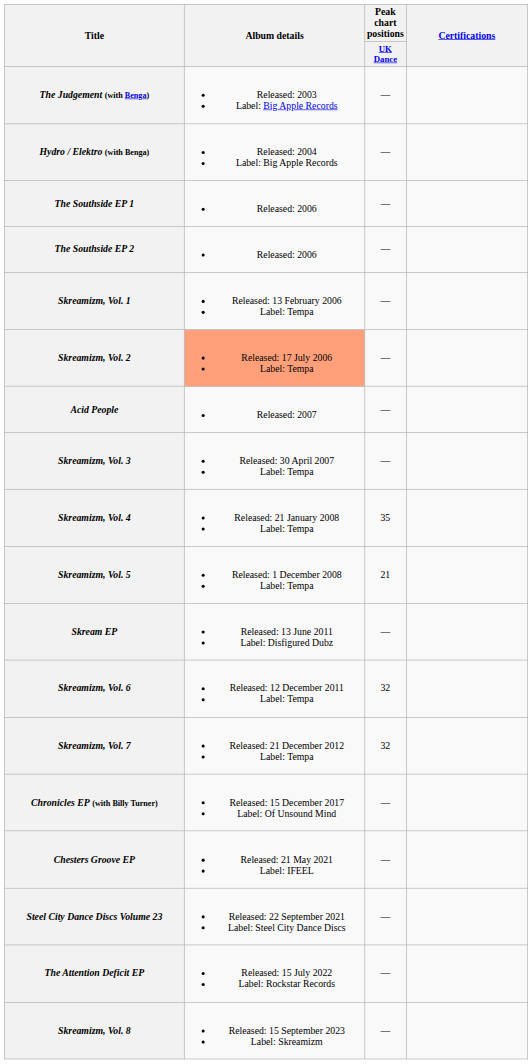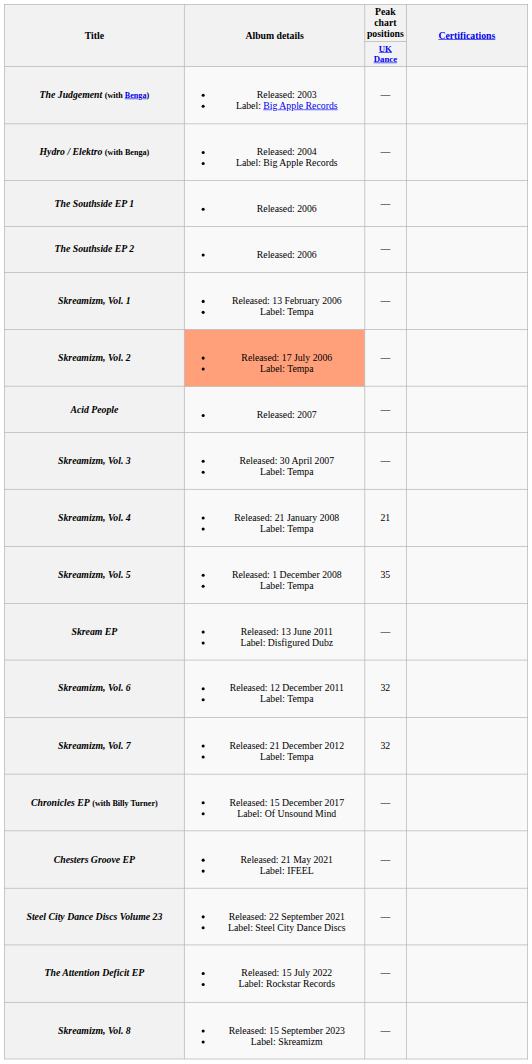 <table class="wikitable plainrowheaders" style="text-align:center;" border="1">
 <tr>
 <th rowspan="2" scope="col" style="width:18em;">Title</th>
 <th rowspan="2" scope="col" style="width:18em;">Album details</th>
 <th>Peak chart positions</th>
 <th rowspan="2" scope="col" style="width:12em;"><a href='#'>Certifications</a></th>
 </tr>
 <tr>
 <th scope="col" style="width:2.5em;font-size:90%;"><a href='#'>UK<br>Dance</a><br></th>
 </tr>
 <tr>
 <th scope="row"><em>The Judgement</em> <small>(with <a href='#'>Benga</a>)</small></th>
 <td><br><ul><li>Released: 2003</li><li>Label: <a href='#'>Big Apple Records</a></li></ul></td>
 <td>—</td>
 <td></td>
 </tr>
 <tr>
 <th scope="row"><em>Hydro / Elektro</em> <small>(with Benga)</small></th>
 <td><br><ul><li>Released: 2004</li><li>Label: Big Apple Records</li></ul></td>
 <td>—</td>
 <td></td>
 </tr>
 <tr>
 <th scope="row"><em>The Southside EP 1</em></th>
 <td><br><ul><li>Released: 2006</li></ul></td>
 <td>—</td>
 <td></td>
 </tr>
 <tr>
 <th scope="row"><em>The Southside EP 2</em></th>
 <td><br><ul><li>Released: 2006</li></ul></td>
 <td>—</td>
 <td></td>
 </tr>
 <tr>
 <th scope="row"><em>Skreamizm, Vol. 1</em></th>
 <td><br><ul><li>Released: 13 February 2006</li><li>Label: Tempa</li></ul></td>
 <td>—</td>
 <td></td>
 </tr>
 <tr>
 <th scope="row"><em>Skreamizm, Vol. 2</em></th>
 <td style="background: lightsalmon;"><br><ul><li>Released: 17 July 2006</li><li>Label: Tempa</li></ul></td>
 <td>—</td>
 <td></td>
 </tr>
 <tr>
 <th scope="row"><em>Acid People</em></th>
 <td><br><ul><li>Released: 2007</li></ul></td>
 <td>—</td>
 <td></td>
 </tr>
 <tr>
 <th scope="row"><em>Skreamizm, Vol. 3</em></th>
 <td><br><ul><li>Released: 30 April 2007</li><li>Label: Tempa</li></ul></td>
 <td>—</td>
 <td></td>
 </tr>
 <tr>
 <th scope="row"><em>Skreamizm, Vol. 4</em></th>
 <td><br><ul><li>Released: 21 January 2008</li><li>Label: Tempa</li></ul></td>
-<td>35</td>
+<td>21</td>
 <td></td>
 </tr>
 <tr>
 <th scope="row"><em>Skreamizm, Vol. 5</em></th>
 <td><br><ul><li>Released: 1 December 2008</li><li>Label: Tempa</li></ul></td>
-<td>21</td>
+<td>35</td>
 <td></td>
 </tr>
 <tr>
 <th scope="row"><em>Skream EP</em></th>
 <td><br><ul><li>Released: 13 June 2011</li><li>Label: Disfigured Dubz</li></ul></td>
 <td>—</td>
 <td></td>
 </tr>
 <tr>
 <th scope="row"><em>Skreamizm, Vol. 6</em></th>
 <td><br><ul><li>Released: 12 December 2011</li><li>Label: Tempa</li></ul></td>
 <td>32</td>
 <td></td>
 </tr>
 <tr>
 <th scope="row"><em>Skreamizm, Vol. 7</em></th>
 <td><br><ul><li>Released: 21 December 2012</li><li>Label: Tempa</li></ul></td>
 <td>32</td>
 <td></td>
 </tr>
 <tr>
 <th scope="row"><em>Chronicles EP</em> <small>(with Billy Turner)</small></th>
 <td><br><ul><li>Released: 15 December 2017</li><li>Label: Of Unsound Mind</li></ul></td>
 <td>—</td>
 <td></td>
 </tr>
 <tr>
 <th scope="row"><em>Chesters Groove EP</em></th>
 <td><br><ul><li>Released: 21 May 2021</li><li>Label: IFEEL</li></ul></td>
 <td>—</td>
 <td></td>
 </tr>
 <tr>
 <th scope="row"><em>Steel City Dance Discs Volume 23</em></th>
 <td><br><ul><li>Released: 22 September 2021</li><li>Label: Steel City Dance Discs</li></ul></td>
 <td>—</td>
 <td></td>
 </tr>
 <tr>
 <th scope="row"><em>The Attention Deficit EP</em></th>
 <td><br><ul><li>Released: 15 July 2022</li><li>Label: Rockstar Records</li></ul></td>
 <td>—</td>
 <td></td>
 </tr>
 <tr>
 <th scope="row"><em>Skreamizm, Vol. 8</em></th>
 <td><br><ul><li>Released: 15 September 2023</li><li>Label: Skreamizm</li></ul></td>
 <td>—</td>
 <td></td>
 </tr>
 </table>
